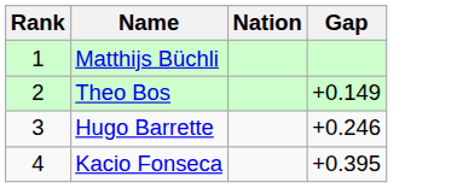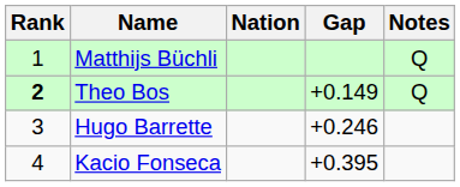 <table class="wikitable sortable" style="text-align:center">
 <tr>
 <th>Rank</th>
 <th>Name</th>
 <th>Nation</th>
 <th>Gap</th>
+<th>Notes</th>
 </tr>
 <tr bgcolor=ccffcc>
 <td>1</td>
 <td align=left><a href='#'>Matthijs Büchli</a></td>
 <td align=left></td>
 <td></td>
+<td>Q</td>
 </tr>
 <tr bgcolor=ccffcc>
-<td>2</td>
+<td><strong>2</strong></td>
 <td align=left><a href='#'>Theo Bos</a></td>
 <td align=left></td>
 <td>+0.149</td>
+<td>Q</td>
 </tr>
 <tr>
 <td>3</td>
 <td align=left><a href='#'>Hugo Barrette</a></td>
 <td align=left></td>
 <td>+0.246</td>
+<td></td>
 </tr>
 <tr>
 <td>4</td>
 <td align=left><a href='#'>Kacio Fonseca</a></td>
 <td align=left></td>
 <td>+0.395</td>
+<td></td>
 </tr>
 </table>
